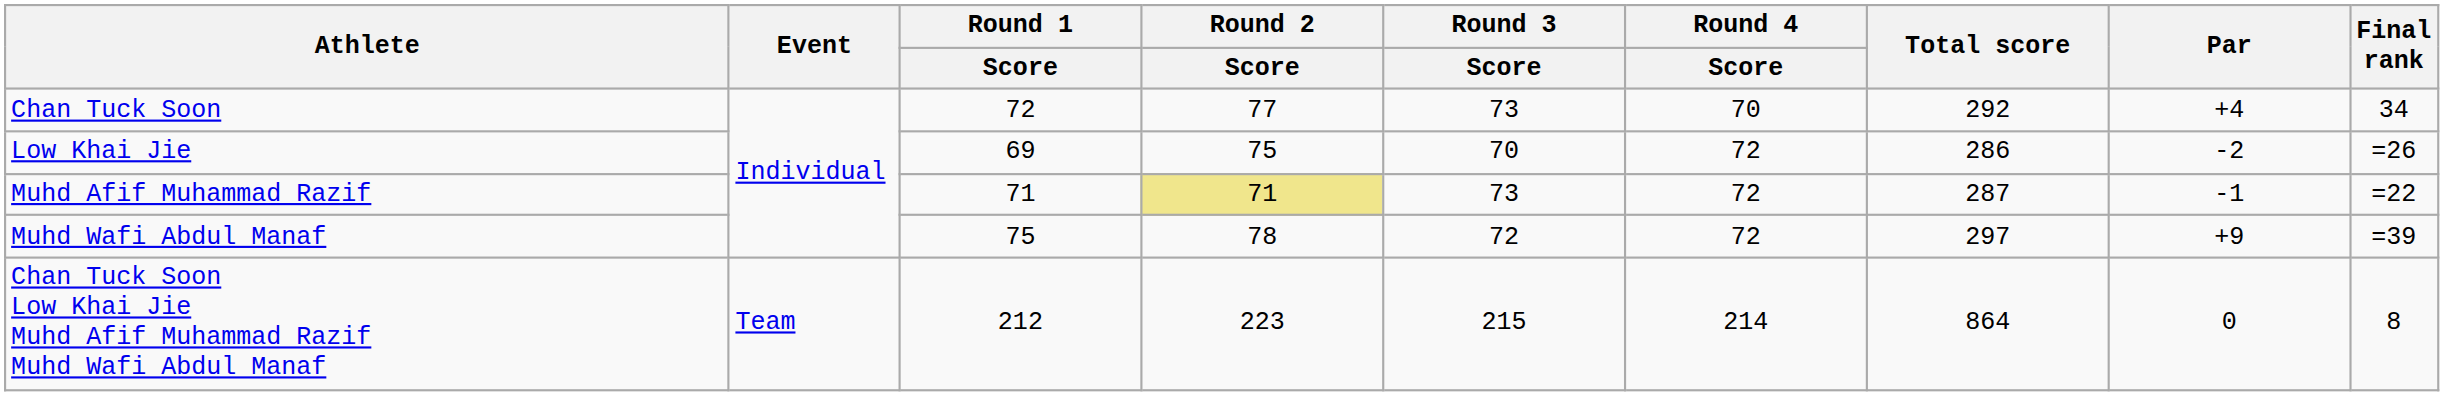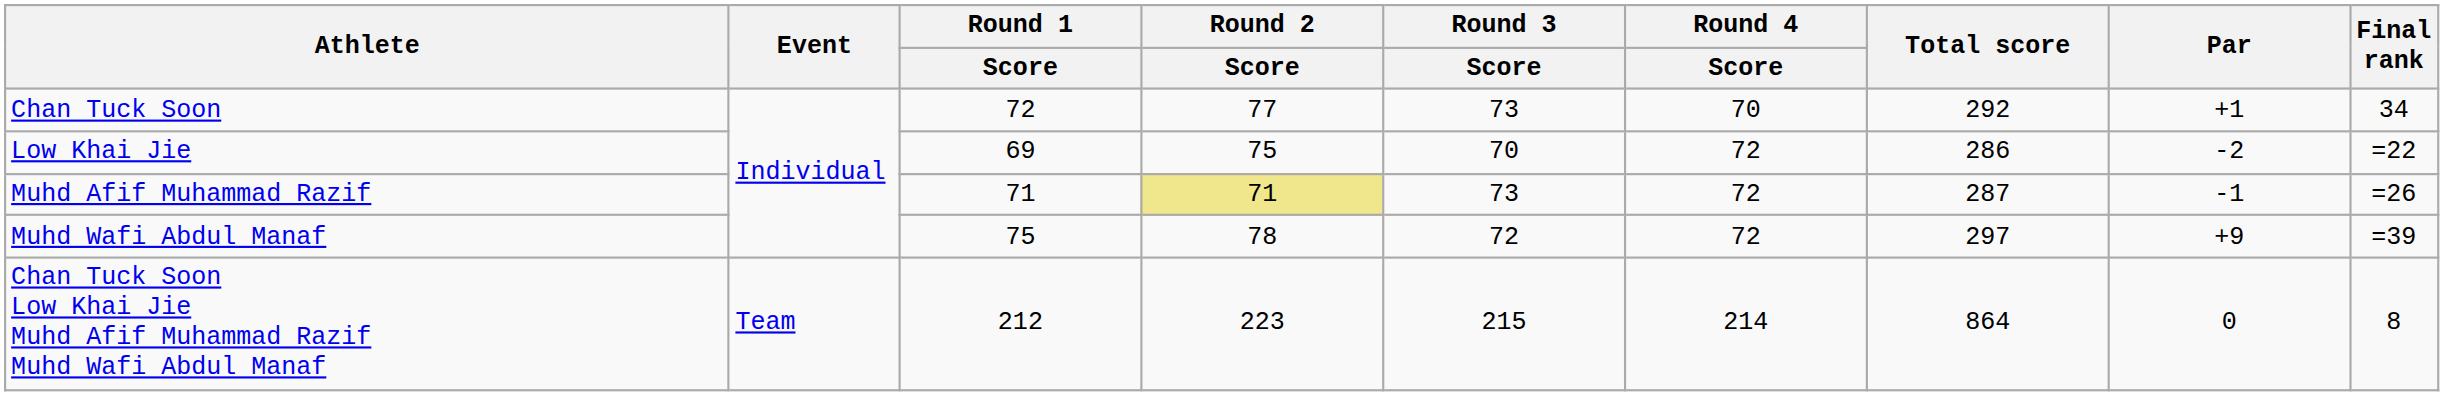 <table class="wikitable" width="90%" style="text-align:center; font-size:90%">
 <tr>
 <th rowspan=2 width="30%">Athlete</th>
 <th rowspan=2 width="7%">Event</th>
 <th width="10%">Round 1</th>
 <th width="10%">Round 2</th>
 <th width="10%">Round 3</th>
 <th width="10%">Round 4</th>
 <th rowspan=2 width="10%">Total score</th>
 <th rowspan=2 width="10%">Par</th>
 <th rowspan=2 width="5%">Final rank</th>
 </tr>
 <tr>
 <th width="5%">Score</th>
 <th width="5%">Score</th>
 <th width="5%">Score</th>
 <th width="5%">Score</th>
 </tr>
 <tr>
 <td align=left><a href='#'>Chan Tuck Soon</a></td>
 <td align=left rowspan=4><a href='#'>Individual</a></td>
 <td>72</td>
 <td>77</td>
 <td>73</td>
 <td>70</td>
 <td>292</td>
-<td>+4</td>
+<td>+1</td>
 <td>34</td>
 </tr>
 <tr>
 <td align=left><a href='#'>Low Khai Jie</a></td>
 <td>69</td>
 <td>75</td>
 <td>70</td>
 <td>72</td>
 <td>286</td>
 <td>-2</td>
-<td>=26</td>
+<td>=22</td>
 </tr>
 <tr>
 <td align=left><a href='#'>Muhd Afif Muhammad Razif</a></td>
 <td>71</td>
 <td style="background: khaki;">71</td>
 <td>73</td>
 <td>72</td>
 <td>287</td>
 <td>-1</td>
-<td>=22</td>
+<td>=26</td>
 </tr>
 <tr>
 <td align=left><a href='#'>Muhd Wafi Abdul Manaf</a></td>
 <td>75</td>
 <td>78</td>
 <td>72</td>
 <td>72</td>
 <td>297</td>
 <td>+9</td>
 <td>=39</td>
 </tr>
 <tr>
 <td align=left><a href='#'>Chan Tuck Soon</a><br><a href='#'>Low Khai Jie</a><br><a href='#'>Muhd Afif Muhammad Razif</a><br><a href='#'>Muhd Wafi Abdul Manaf</a></td>
 <td align=left><a href='#'>Team</a></td>
 <td>212</td>
 <td>223</td>
 <td>215</td>
 <td>214</td>
 <td>864</td>
 <td>0</td>
 <td>8</td>
 </tr>
 </table>
